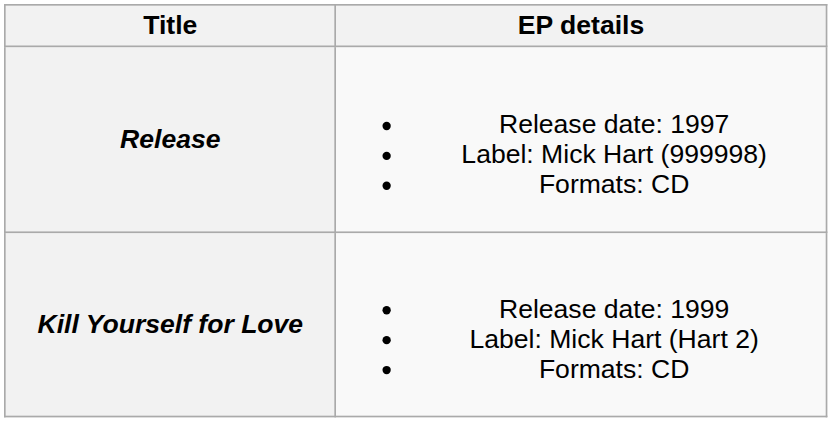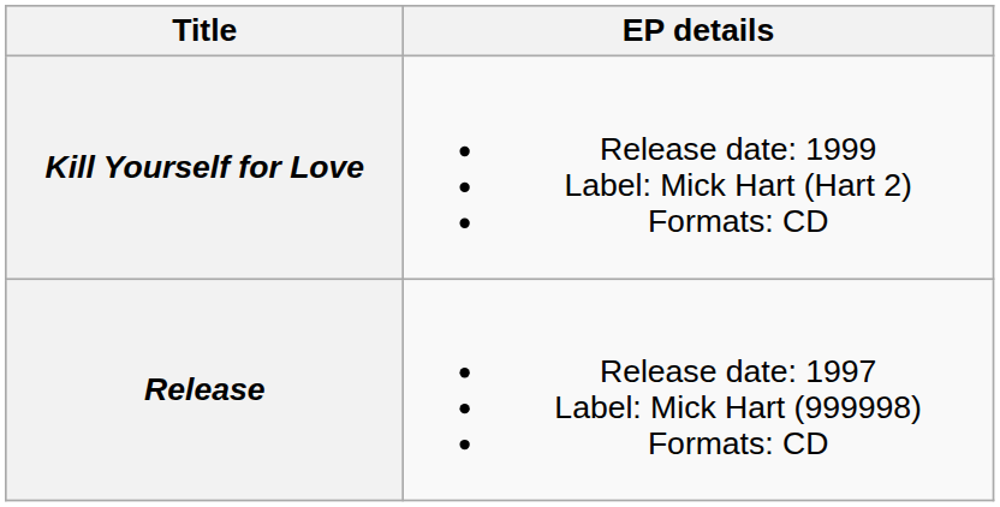 <table class="wikitable plainrowheaders" style="text-align:center;">
 <tr>
 <th style="width:12em;" rowspan="1">Title</th>
 <th style="width:18em;" rowspan="1">EP details</th>
 </tr>
 <tr>
+<th scope="row"><em>Kill Yourself for Love</em></th>
+<td><br><ul><li>Release date: 1999</li><li>Label: Mick Hart (Hart 2)</li><li>Formats: CD</li></ul></td>
+</tr>
+<tr>
 <th scope="row"><em>Release</em></th>
 <td><br><ul><li>Release date: 1997</li><li>Label: Mick Hart (999998)</li><li>Formats: CD</li></ul></td>
 </tr>
-<tr>
-<th scope="row"><em>Kill Yourself for Love</em></th>
-<td><br><ul><li>Release date: 1999</li><li>Label: Mick Hart (Hart 2)</li><li>Formats: CD</li></ul></td>
-</tr>
 </table>
